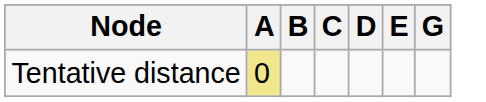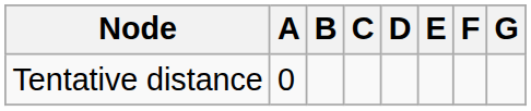 <table class="wikitable">
 <tr>
 <th>Node</th>
 <th>A</th>
 <th>B</th>
 <th>C</th>
 <th>D</th>
 <th>E</th>
+<th>F</th>
 <th>G</th>
 </tr>
 <tr>
 <td>Tentative distance</td>
-<td style="background: khaki;">0</td>
+<td>0</td>
+<td></td>
 <td></td>
 <td></td>
 <td></td>
 <td></td>
 <td></td>
 </tr>
 </table>
